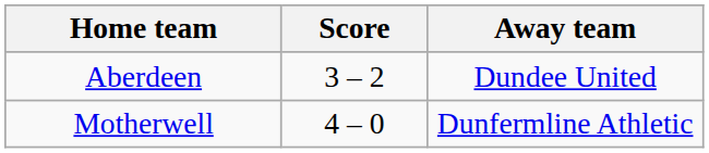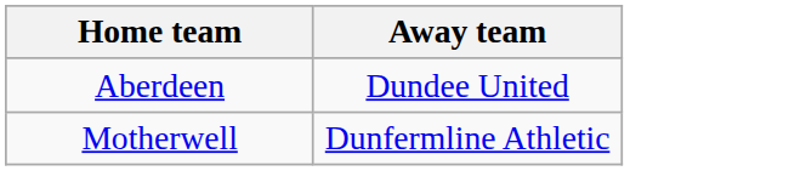 <table class="wikitable" style="text-align: center">
 <tr>
 <th width=140>Home team</th>
-<th width=70>Score</th>
 <th width=140>Away team</th>
 </tr>
 <tr>
 <td><a href='#'>Aberdeen</a></td>
-<td>3 – 2</td>
 <td><a href='#'>Dundee United</a></td>
 </tr>
 <tr>
 <td><a href='#'>Motherwell</a></td>
-<td>4 – 0</td>
 <td><a href='#'>Dunfermline Athletic</a></td>
 </tr>
 </table>
